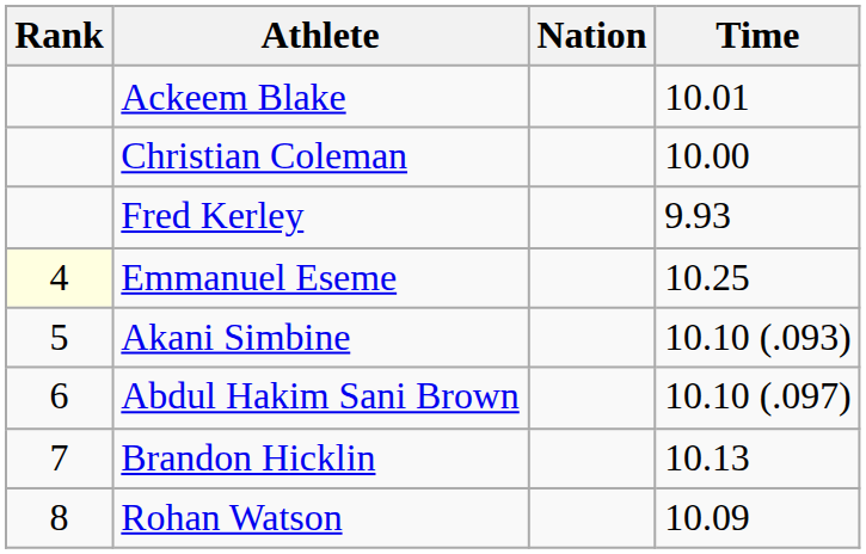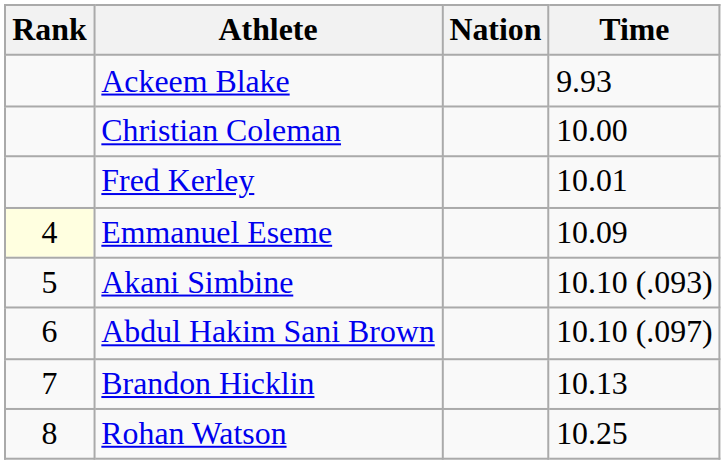 <table class="wikitable">
 <tr>
 <th scope="col">Rank</th>
 <th scope="col">Athlete</th>
 <th scope="col">Nation</th>
 <th scope="col">Time</th>
 </tr>
 <tr>
 <td align=center></td>
 <td><a href='#'>Ackeem Blake</a></td>
 <td></td>
-<td>10.01</td>
+<td>9.93</td>
 </tr>
 <tr>
 <td align=center></td>
 <td><a href='#'>Christian Coleman</a></td>
 <td></td>
 <td>10.00</td>
 </tr>
 <tr>
 <td align=center></td>
 <td><a href='#'>Fred Kerley</a></td>
 <td></td>
-<td>9.93</td>
+<td>10.01</td>
 </tr>
 <tr>
 <td align=center style="background: lightyellow;">4</td>
 <td><a href='#'>Emmanuel Eseme</a></td>
 <td></td>
-<td>10.25</td>
+<td>10.09</td>
 </tr>
 <tr>
 <td align=center>5</td>
 <td><a href='#'>Akani Simbine</a></td>
 <td></td>
 <td>10.10 (.093)</td>
 </tr>
 <tr>
 <td align=center>6</td>
 <td><a href='#'>Abdul Hakim Sani Brown</a></td>
 <td></td>
 <td>10.10 (.097)</td>
 </tr>
 <tr>
 <td align=center>7</td>
 <td><a href='#'>Brandon Hicklin</a></td>
 <td></td>
 <td>10.13</td>
 </tr>
 <tr>
 <td align=center>8</td>
 <td><a href='#'>Rohan Watson</a></td>
 <td></td>
-<td>10.09</td>
+<td>10.25</td>
 </tr>
 </table>
